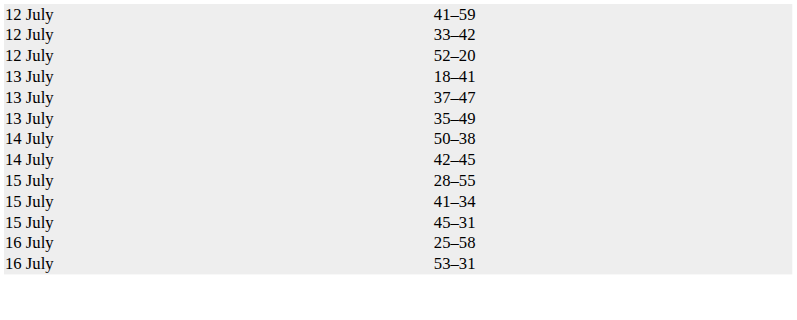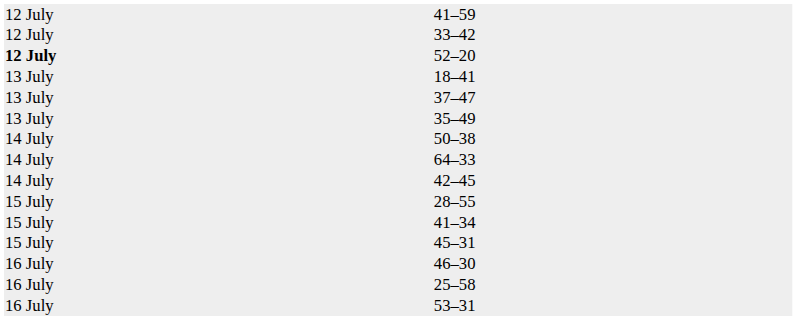 <table cellspacing=0 width=60% style=background:#eeeeee>
 <tr>
 <td width=10%>12 July</td>
 <td align=right width=20%></td>
 <td align=center width=20%>41–59</td>
 <td align=left width=20%></td>
 </tr>
 <tr>
 <td>12 July</td>
 <td align=right></td>
 <td align=center>33–42</td>
 <td align=left></td>
 </tr>
 <tr>
-<td>12 July</td>
+<td><strong>12 July</strong></td>
 <td align=right></td>
 <td align=center>52–20</td>
 <td align=left></td>
 </tr>
 <tr>
 <td>13 July</td>
 <td align=right></td>
 <td align=center>18–41</td>
 <td align=left></td>
 </tr>
 <tr>
 <td>13 July</td>
 <td align=right></td>
 <td align=center>37–47</td>
 <td align=left></td>
 </tr>
 <tr>
 <td>13 July</td>
 <td align=right></td>
 <td align=center>35–49</td>
 <td align=left></td>
 </tr>
 <tr>
 <td>14 July</td>
 <td align=right></td>
 <td align=center>50–38</td>
 <td align=left></td>
 </tr>
 <tr>
 <td>14 July</td>
 <td align=right></td>
+<td align=center>64–33</td>
+<td align=left></td>
+</tr>
+<tr>
+<td>14 July</td>
+<td align=right></td>
 <td align=center>42–45</td>
 <td align=left></td>
 </tr>
 <tr>
 <td>15 July</td>
 <td align=right></td>
 <td align=center>28–55</td>
 <td align=left></td>
 </tr>
 <tr>
 <td>15 July</td>
 <td align=right></td>
 <td align=center>41–34</td>
 <td align=left></td>
 </tr>
 <tr>
 <td>15 July</td>
 <td align=right></td>
 <td align=center>45–31</td>
 <td align=left></td>
 </tr>
 <tr>
 <td>16 July</td>
 <td align=right></td>
+<td align=center>46–30</td>
+<td align=left></td>
+</tr>
+<tr>
+<td>16 July</td>
+<td align=right></td>
 <td align=center>25–58</td>
 <td align=left></td>
 </tr>
 <tr>
 <td>16 July</td>
 <td align=right></td>
 <td align=center>53–31</td>
 <td align=left></td>
 </tr>
 </table>
